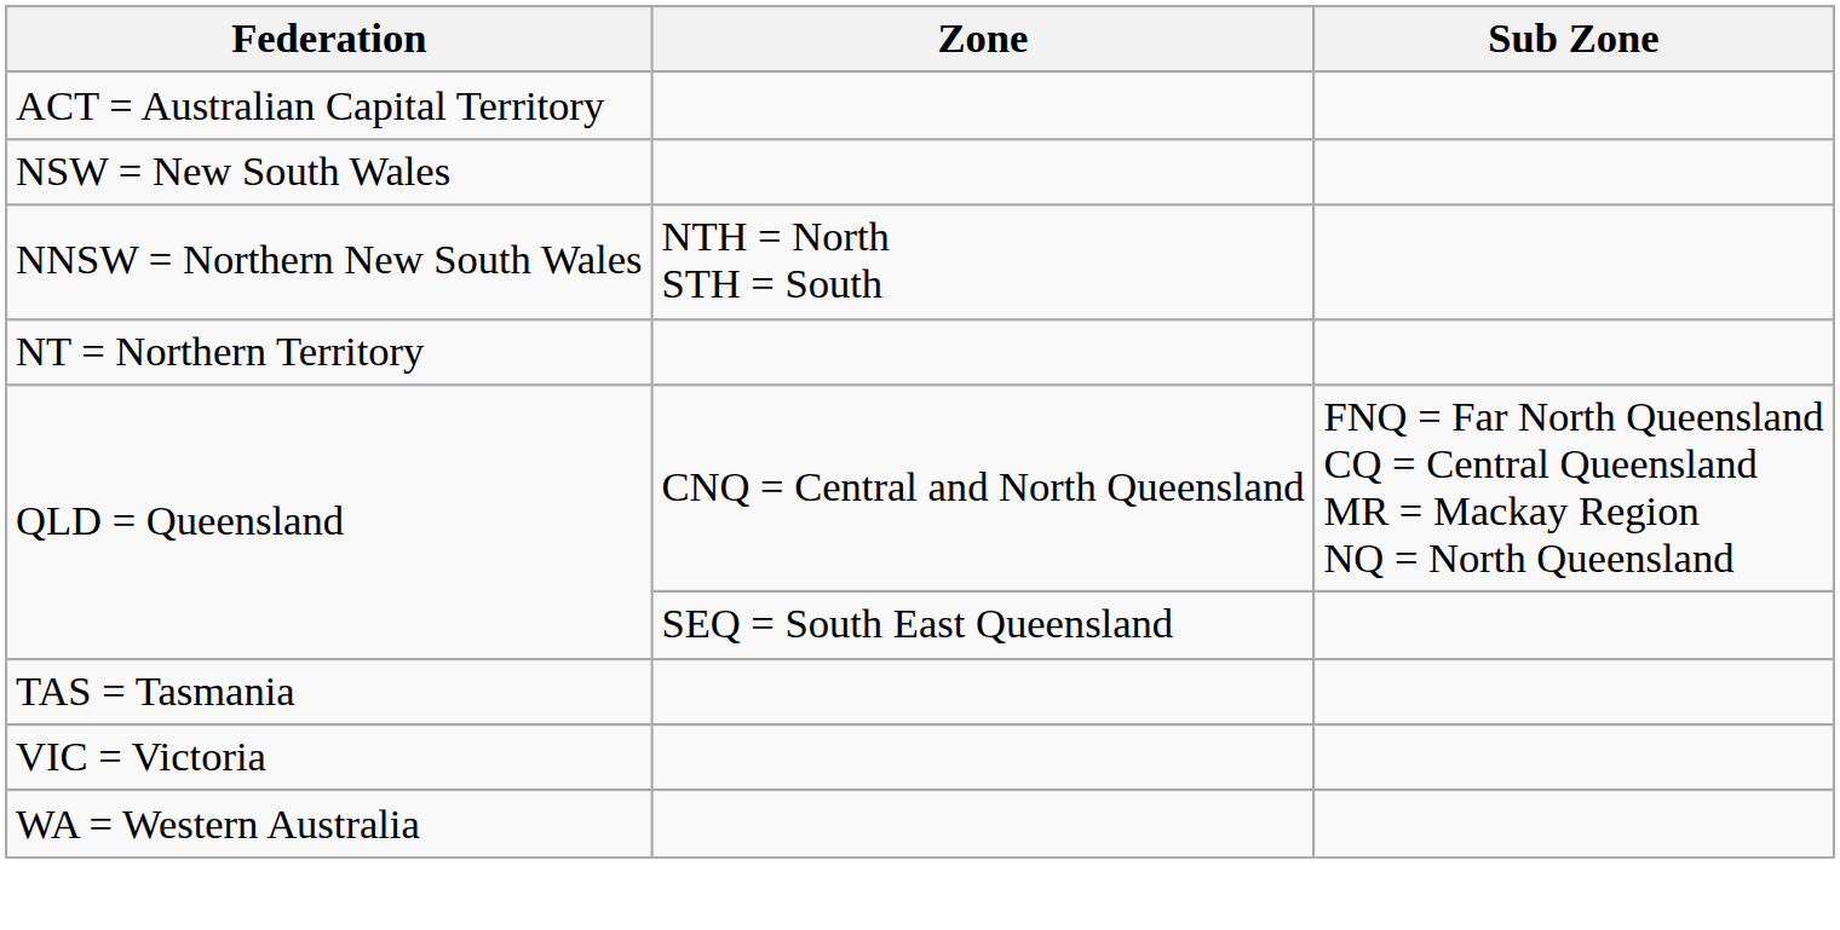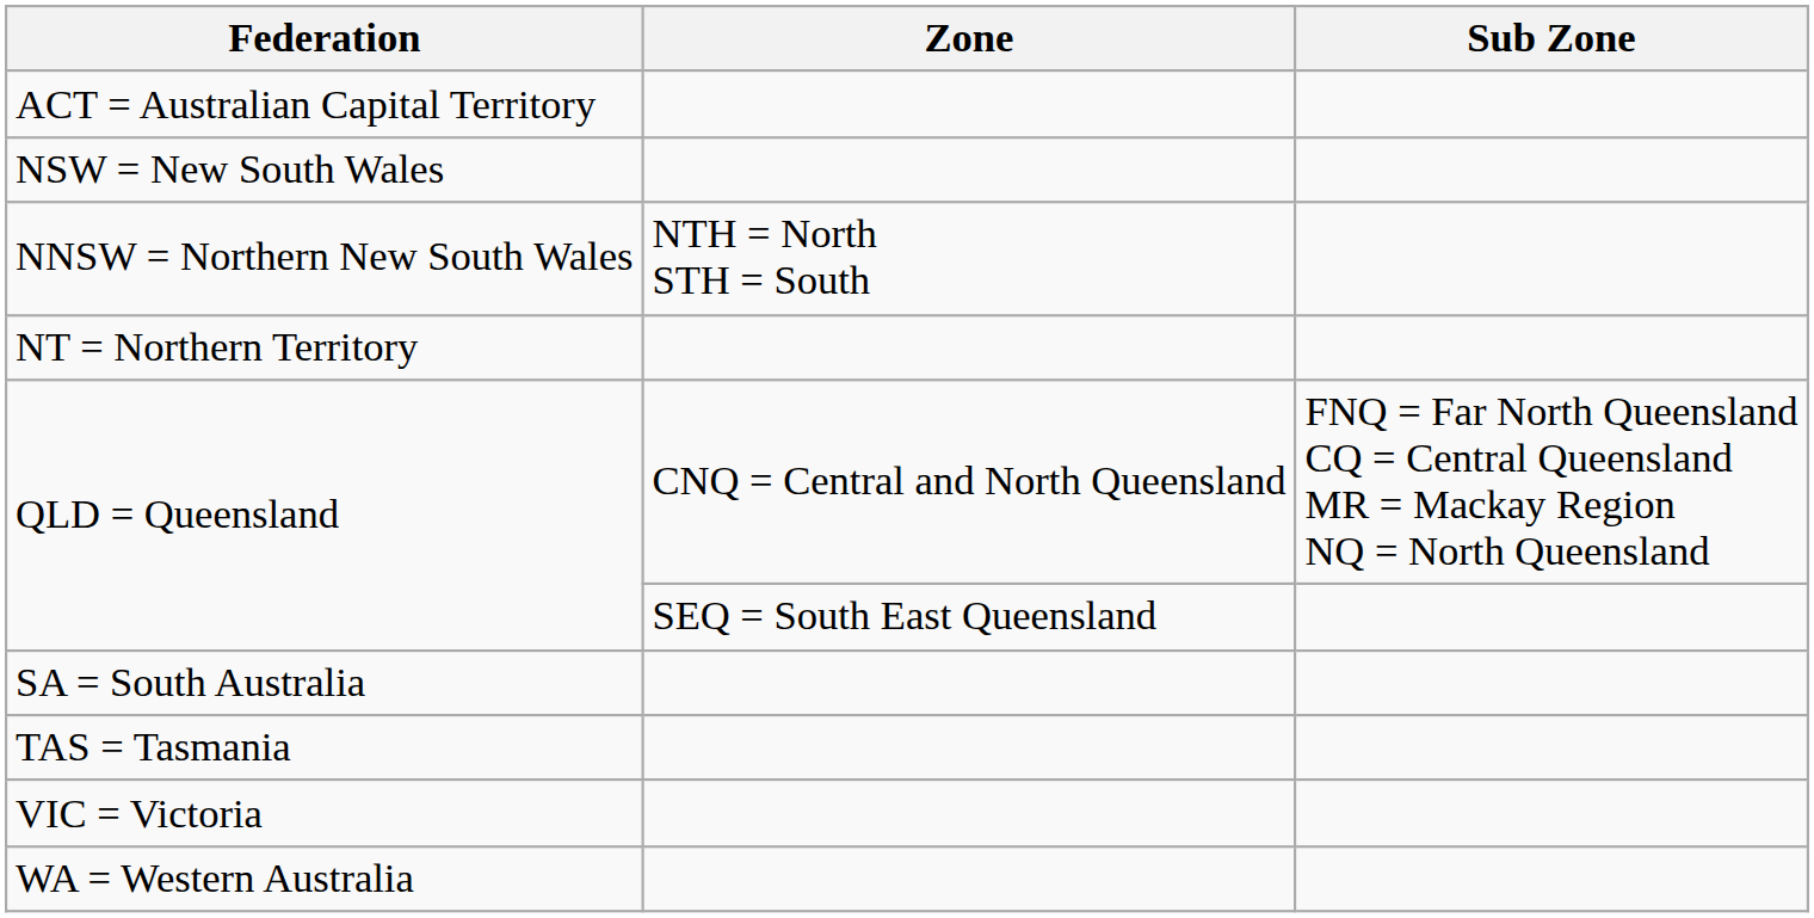 <table class="wikitable">
 <tr>
 <th>Federation</th>
 <th>Zone</th>
 <th>Sub Zone</th>
 </tr>
 <tr>
 <td>ACT = Australian Capital Territory</td>
 <td></td>
 <td></td>
 </tr>
 <tr>
 <td>NSW = New South Wales</td>
 <td></td>
 <td></td>
 </tr>
 <tr>
 <td>NNSW = Northern New South Wales</td>
 <td>NTH = North <br> STH = South</td>
 <td></td>
 </tr>
 <tr>
 <td>NT = Northern Territory</td>
 <td></td>
 <td></td>
 </tr>
 <tr>
 <td rowspan=2>QLD = Queensland</td>
 <td>CNQ = Central and North Queensland</td>
 <td>FNQ = Far North Queensland <br> CQ = Central Queensland <br> MR = Mackay Region <br> NQ = North Queensland</td>
 </tr>
 <tr>
 <td>SEQ = South East Queensland</td>
 <td></td>
 </tr>
 <tr>
+<td>SA = South Australia</td>
+<td></td>
+<td></td>
+</tr>
+<tr>
 <td>TAS = Tasmania</td>
 <td></td>
 <td></td>
 </tr>
 <tr>
 <td>VIC = Victoria</td>
 <td></td>
 <td></td>
 </tr>
 <tr>
 <td>WA = Western Australia</td>
 <td></td>
 <td></td>
 </tr>
 </table>
